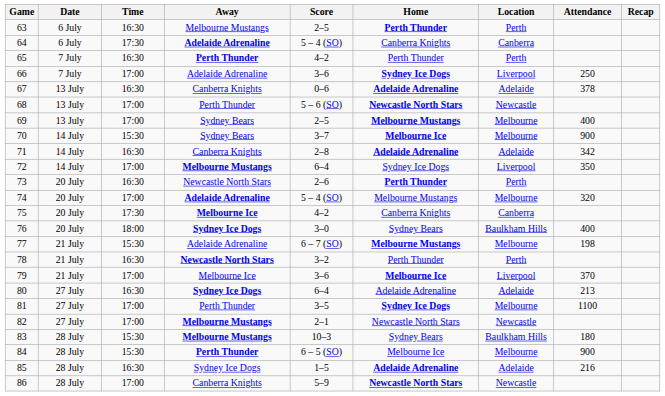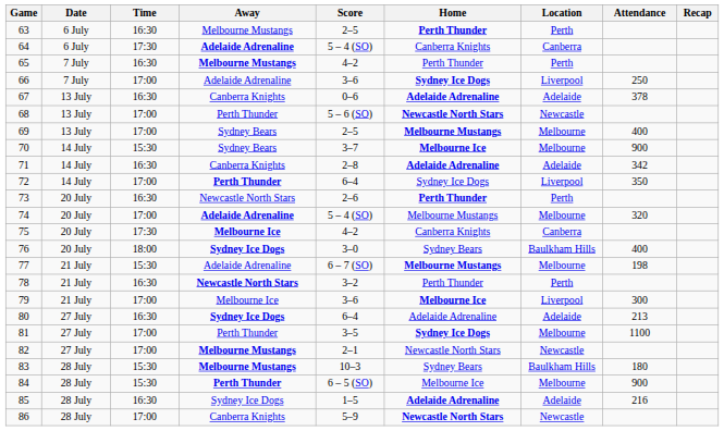 <table class="wikitable" width="85%" style="margin: 1em auto 1em auto">
 <tr>
 <th width="1%">Game</th>
 <th width="6%">Date</th>
 <th width="6%">Time</th>
 <th width="12%">Away</th>
 <th width="6%">Score</th>
 <th width="12%">Home</th>
 <th width="7%">Location</th>
 <th width="4%">Attendance</th>
 <th width="2%">Recap</th>
 </tr>
 <tr align="center">
 <td>63</td>
 <td>6 July</td>
 <td>16:30</td>
 <td><a href='#'>Melbourne Mustangs</a></td>
 <td>2–5</td>
 <td><strong><a href='#'>Perth Thunder</a></strong></td>
 <td><a href='#'>Perth</a></td>
 <td></td>
 <td></td>
 </tr>
 <tr align="center">
 <td>64</td>
 <td>6 July</td>
 <td>17:30</td>
 <td><strong><a href='#'>Adelaide Adrenaline</a></strong></td>
 <td>5 – 4 (<a href='#'>SO</a>)</td>
 <td><a href='#'>Canberra Knights</a></td>
 <td><a href='#'>Canberra</a></td>
 <td></td>
 <td></td>
 </tr>
 <tr align="center">
 <td>65</td>
 <td>7 July</td>
 <td>16:30</td>
-<td><strong><a href='#'>Perth Thunder</a></strong></td>
+<td><strong><a href='#'>Melbourne Mustangs</a></strong></td>
 <td>4–2</td>
 <td><a href='#'>Perth Thunder</a></td>
 <td><a href='#'>Perth</a></td>
 <td></td>
 <td></td>
 </tr>
 <tr align="center">
 <td>66</td>
 <td>7 July</td>
 <td>17:00</td>
 <td><a href='#'>Adelaide Adrenaline</a></td>
 <td>3–6</td>
 <td><strong><a href='#'>Sydney Ice Dogs</a></strong></td>
 <td><a href='#'>Liverpool</a></td>
 <td>250</td>
 <td></td>
 </tr>
 <tr align="center">
 <td>67</td>
 <td>13 July</td>
 <td>16:30</td>
 <td><a href='#'>Canberra Knights</a></td>
 <td>0–6</td>
 <td><strong><a href='#'>Adelaide Adrenaline</a></strong></td>
 <td><a href='#'>Adelaide</a></td>
 <td>378</td>
 <td></td>
 </tr>
 <tr align="center">
 <td>68</td>
 <td>13 July</td>
 <td>17:00</td>
 <td><a href='#'>Perth Thunder</a></td>
 <td>5 – 6 (<a href='#'>SO</a>)</td>
 <td><strong><a href='#'>Newcastle North Stars</a></strong></td>
 <td><a href='#'>Newcastle</a></td>
 <td></td>
 <td></td>
 </tr>
 <tr align="center">
 <td>69</td>
 <td>13 July</td>
 <td>17:00</td>
 <td><a href='#'>Sydney Bears</a></td>
 <td>2–5</td>
 <td><strong><a href='#'>Melbourne Mustangs</a></strong></td>
 <td><a href='#'>Melbourne</a></td>
 <td>400</td>
 <td></td>
 </tr>
 <tr align="center">
 <td>70</td>
 <td>14 July</td>
 <td>15:30</td>
 <td><a href='#'>Sydney Bears</a></td>
 <td>3–7</td>
 <td><strong><a href='#'>Melbourne Ice</a></strong></td>
 <td><a href='#'>Melbourne</a></td>
 <td>900</td>
 <td></td>
 </tr>
 <tr align="center">
 <td>71</td>
 <td>14 July</td>
 <td>16:30</td>
 <td><a href='#'>Canberra Knights</a></td>
 <td>2–8</td>
 <td><strong><a href='#'>Adelaide Adrenaline</a></strong></td>
 <td><a href='#'>Adelaide</a></td>
 <td>342</td>
 <td></td>
 </tr>
 <tr align="center">
 <td>72</td>
 <td>14 July</td>
 <td>17:00</td>
-<td><strong><a href='#'>Melbourne Mustangs</a></strong></td>
+<td><strong><a href='#'>Perth Thunder</a></strong></td>
 <td>6–4</td>
 <td><a href='#'>Sydney Ice Dogs</a></td>
 <td><a href='#'>Liverpool</a></td>
 <td>350</td>
 <td></td>
 </tr>
 <tr align="center">
 <td>73</td>
 <td>20 July</td>
 <td>16:30</td>
 <td><a href='#'>Newcastle North Stars</a></td>
 <td>2–6</td>
 <td><strong><a href='#'>Perth Thunder</a></strong></td>
 <td><a href='#'>Perth</a></td>
 <td></td>
 <td></td>
 </tr>
 <tr align="center">
 <td>74</td>
 <td>20 July</td>
 <td>17:00</td>
 <td><strong><a href='#'>Adelaide Adrenaline</a></strong></td>
 <td>5 – 4 (<a href='#'>SO</a>)</td>
 <td><a href='#'>Melbourne Mustangs</a></td>
 <td><a href='#'>Melbourne</a></td>
 <td>320</td>
 <td></td>
 </tr>
 <tr align="center">
 <td>75</td>
 <td>20 July</td>
 <td>17:30</td>
 <td><strong><a href='#'>Melbourne Ice</a></strong></td>
 <td>4–2</td>
 <td><a href='#'>Canberra Knights</a></td>
 <td><a href='#'>Canberra</a></td>
 <td></td>
 <td></td>
 </tr>
 <tr align="center">
 <td>76</td>
 <td>20 July</td>
 <td>18:00</td>
 <td><strong><a href='#'>Sydney Ice Dogs</a></strong></td>
 <td>3–0</td>
 <td><a href='#'>Sydney Bears</a></td>
 <td><a href='#'>Baulkham Hills</a></td>
 <td>400</td>
 <td></td>
 </tr>
 <tr align="center">
 <td>77</td>
 <td>21 July</td>
 <td>15:30</td>
 <td><a href='#'>Adelaide Adrenaline</a></td>
 <td>6 – 7 (<a href='#'>SO</a>)</td>
 <td><strong><a href='#'>Melbourne Mustangs</a></strong></td>
 <td><a href='#'>Melbourne</a></td>
 <td>198</td>
 <td></td>
 </tr>
 <tr align="center">
 <td>78</td>
 <td>21 July</td>
 <td>16:30</td>
 <td><strong><a href='#'>Newcastle North Stars</a></strong></td>
 <td>3–2</td>
 <td><a href='#'>Perth Thunder</a></td>
 <td><a href='#'>Perth</a></td>
 <td></td>
 <td></td>
 </tr>
 <tr align="center">
 <td>79</td>
 <td>21 July</td>
 <td>17:00</td>
 <td><a href='#'>Melbourne Ice</a></td>
 <td>3–6</td>
 <td><strong><a href='#'>Melbourne Ice</a></strong></td>
 <td><a href='#'>Liverpool</a></td>
-<td>370</td>
+<td>300</td>
 <td></td>
 </tr>
 <tr align="center">
 <td>80</td>
 <td>27 July</td>
 <td>16:30</td>
 <td><strong><a href='#'>Sydney Ice Dogs</a></strong></td>
 <td>6–4</td>
 <td><a href='#'>Adelaide Adrenaline</a></td>
 <td><a href='#'>Adelaide</a></td>
 <td>213</td>
 <td></td>
 </tr>
 <tr align="center">
 <td>81</td>
 <td>27 July</td>
 <td>17:00</td>
 <td><a href='#'>Perth Thunder</a></td>
 <td>3–5</td>
 <td><strong><a href='#'>Sydney Ice Dogs</a></strong></td>
 <td><a href='#'>Melbourne</a></td>
 <td>1100</td>
 <td></td>
 </tr>
 <tr align="center">
 <td>82</td>
 <td>27 July</td>
 <td>17:00</td>
 <td><strong><a href='#'>Melbourne Mustangs</a></strong></td>
 <td>2–1</td>
 <td><a href='#'>Newcastle North Stars</a></td>
 <td><a href='#'>Newcastle</a></td>
 <td></td>
 <td></td>
 </tr>
 <tr align="center">
 <td>83</td>
 <td>28 July</td>
 <td>15:30</td>
 <td><strong><a href='#'>Melbourne Mustangs</a></strong></td>
 <td>10–3</td>
 <td><a href='#'>Sydney Bears</a></td>
 <td><a href='#'>Baulkham Hills</a></td>
 <td>180</td>
 <td></td>
 </tr>
 <tr align="center">
 <td>84</td>
 <td>28 July</td>
 <td>15:30</td>
 <td><strong><a href='#'>Perth Thunder</a></strong></td>
 <td>6 – 5 (<a href='#'>SO</a>)</td>
 <td><a href='#'>Melbourne Ice</a></td>
 <td><a href='#'>Melbourne</a></td>
 <td>900</td>
 <td></td>
 </tr>
 <tr align="center">
 <td>85</td>
 <td>28 July</td>
 <td>16:30</td>
 <td><a href='#'>Sydney Ice Dogs</a></td>
 <td>1–5</td>
 <td><strong><a href='#'>Adelaide Adrenaline</a></strong></td>
 <td><a href='#'>Adelaide</a></td>
 <td>216</td>
 <td></td>
 </tr>
 <tr align="center">
 <td>86</td>
 <td>28 July</td>
 <td>17:00</td>
 <td><a href='#'>Canberra Knights</a></td>
 <td>5–9</td>
 <td><strong><a href='#'>Newcastle North Stars</a></strong></td>
 <td><a href='#'>Newcastle</a></td>
 <td></td>
 <td></td>
 </tr>
 </table>
